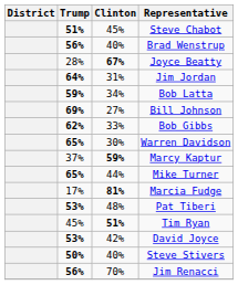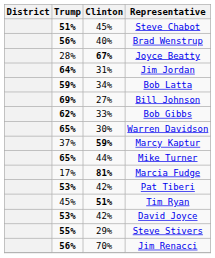 <table class=wikitable>
 <tr>
 <th>District</th>
 <th>Trump</th>
 <th>Clinton</th>
 <th>Representative</th>
 </tr>
 <tr align=center>
 <th></th>
 <td><strong>51%</strong></td>
 <td>45%</td>
 <td><a href='#'>Steve Chabot</a></td>
 </tr>
 <tr align=center>
 <th></th>
 <td><strong>56%</strong></td>
 <td>40%</td>
 <td><a href='#'>Brad Wenstrup</a></td>
 </tr>
 <tr align=center>
 <th></th>
 <td>28%</td>
 <td><strong>67%</strong></td>
 <td><a href='#'>Joyce Beatty</a></td>
 </tr>
 <tr align=center>
 <th></th>
 <td><strong>64%</strong></td>
 <td>31%</td>
 <td><a href='#'>Jim Jordan</a></td>
 </tr>
 <tr align=center>
 <th></th>
 <td><strong>59%</strong></td>
 <td>34%</td>
 <td><a href='#'>Bob Latta</a></td>
 </tr>
 <tr align=center>
 <th></th>
 <td><strong>69%</strong></td>
 <td>27%</td>
 <td><a href='#'>Bill Johnson</a></td>
 </tr>
 <tr align=center>
 <th></th>
 <td><strong>62%</strong></td>
 <td>33%</td>
 <td><a href='#'>Bob Gibbs</a></td>
 </tr>
 <tr align=center>
 <th></th>
 <td><strong>65%</strong></td>
 <td>30%</td>
 <td><a href='#'>Warren Davidson</a></td>
 </tr>
 <tr align=center>
 <th></th>
 <td>37%</td>
 <td><strong>59%</strong></td>
 <td><a href='#'>Marcy Kaptur</a></td>
 </tr>
 <tr align=center>
 <th></th>
 <td><strong>65%</strong></td>
 <td>44%</td>
 <td><a href='#'>Mike Turner</a></td>
 </tr>
 <tr align=center>
 <th></th>
 <td>17%</td>
 <td><strong>81%</strong></td>
 <td><a href='#'>Marcia Fudge</a></td>
 </tr>
 <tr align=center>
 <th></th>
 <td><strong>53%</strong></td>
-<td>48%</td>
+<td>42%</td>
 <td><a href='#'>Pat Tiberi</a></td>
 </tr>
 <tr align=center>
 <th></th>
 <td>45%</td>
 <td><strong>51%</strong></td>
 <td><a href='#'>Tim Ryan</a></td>
 </tr>
 <tr align=center>
 <th></th>
 <td><strong>53%</strong></td>
 <td>42%</td>
 <td><a href='#'>David Joyce</a></td>
 </tr>
 <tr align=center>
 <th></th>
-<td><strong>50%</strong></td>
-<td>40%</td>
+<td><strong>55%</strong></td>
+<td>29%</td>
 <td><a href='#'>Steve Stivers</a></td>
 </tr>
 <tr align=center>
 <th></th>
 <td><strong>56%</strong></td>
 <td>70%</td>
 <td><a href='#'>Jim Renacci</a></td>
 </tr>
 <tr align=center>
 </tr>
 </table>
